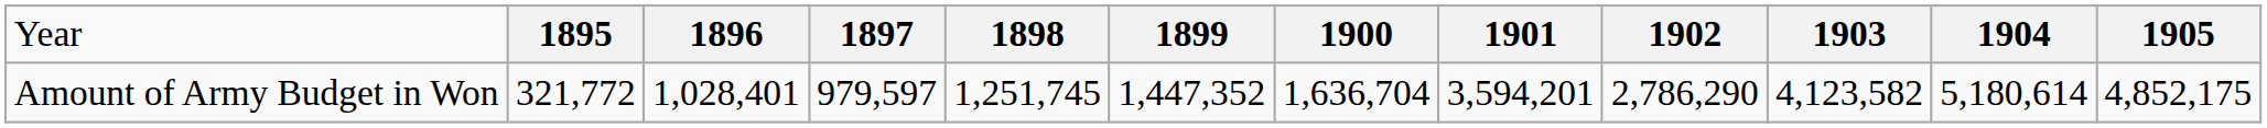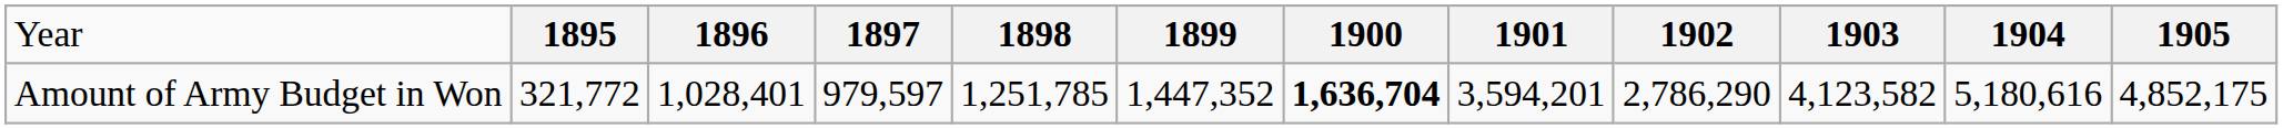 <table class="wikitable">
 <tr>
 <td>Year</td>
 <th>1895</th>
 <th>1896</th>
 <th>1897</th>
 <th>1898</th>
 <th>1899</th>
 <th>1900</th>
 <th>1901</th>
 <th>1902</th>
 <th>1903</th>
 <th>1904</th>
 <th>1905</th>
 </tr>
 <tr>
 <td>Amount of Army Budget in Won</td>
 <td>321,772</td>
 <td>1,028,401</td>
 <td>979,597</td>
-<td>1,251,745</td>
+<td>1,251,785</td>
 <td>1,447,352</td>
-<td>1,636,704</td>
+<td><strong>1,636,704</strong></td>
 <td>3,594,201</td>
 <td>2,786,290</td>
 <td>4,123,582</td>
-<td>5,180,614</td>
+<td>5,180,616</td>
 <td>4,852,175</td>
 </tr>
 </table>
